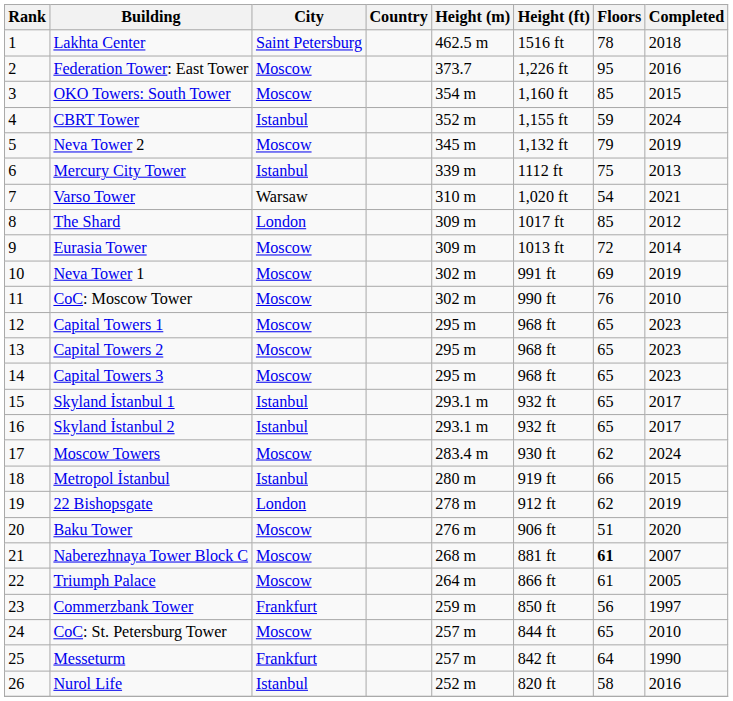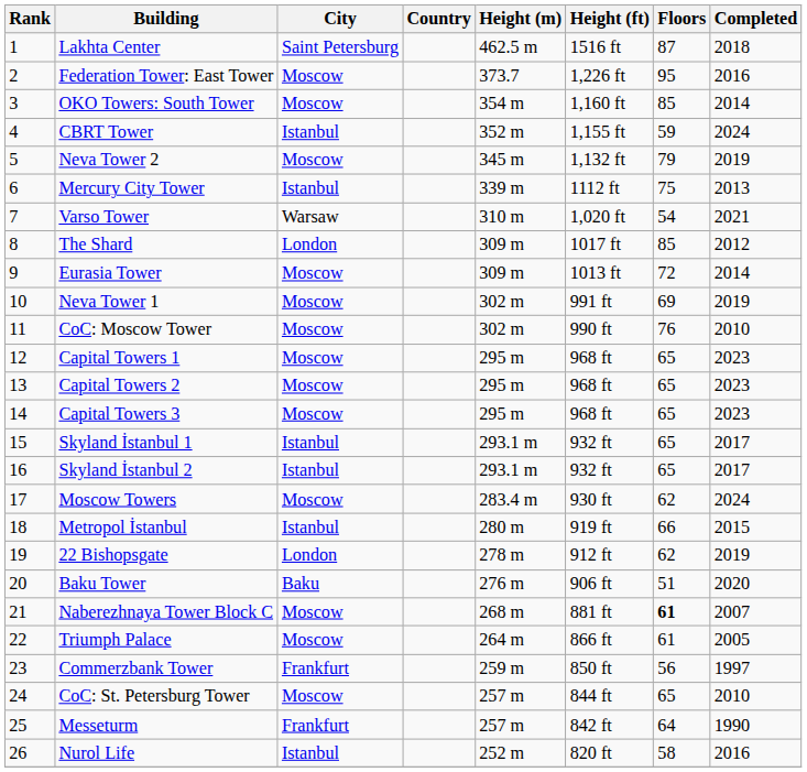 <table class="wikitable sortable">
 <tr style="background: #ececec;">
 <th>Rank</th>
 <th>Building</th>
 <th>City</th>
 <th>Country</th>
 <th>Height (m)</th>
 <th>Height (ft)</th>
 <th>Floors</th>
 <th>Completed</th>
 </tr>
 <tr>
 <td>1</td>
 <td><a href='#'>Lakhta Center</a></td>
 <td><a href='#'>Saint Petersburg</a></td>
 <td></td>
 <td>462.5 m</td>
 <td>1516 ft</td>
-<td>78</td>
+<td>87</td>
 <td>2018</td>
 </tr>
 <tr>
 <td>2</td>
 <td><a href='#'>Federation Tower</a>: East Tower</td>
 <td><a href='#'>Moscow</a></td>
 <td></td>
 <td>373.7</td>
 <td>1,226 ft</td>
 <td>95</td>
 <td>2016</td>
 </tr>
 <tr>
 <td>3</td>
 <td><a href='#'>OKO Towers: South Tower</a></td>
 <td><a href='#'>Moscow</a></td>
 <td></td>
 <td>354 m</td>
 <td>1,160 ft</td>
 <td>85</td>
-<td>2015</td>
+<td>2014</td>
 </tr>
 <tr>
 <td>4</td>
 <td><a href='#'>CBRT Tower</a></td>
 <td><a href='#'>Istanbul</a></td>
 <td></td>
 <td>352 m</td>
 <td>1,155 ft</td>
 <td>59</td>
 <td>2024</td>
 </tr>
 <tr>
 <td>5</td>
 <td><a href='#'>Neva Tower</a> 2</td>
 <td><a href='#'>Moscow</a></td>
 <td></td>
 <td>345 m</td>
 <td>1,132 ft</td>
 <td>79</td>
 <td>2019</td>
 </tr>
 <tr>
 <td>6</td>
 <td><a href='#'>Mercury City Tower</a></td>
 <td><a href='#'>Istanbul</a></td>
 <td></td>
 <td>339 m</td>
 <td>1112 ft</td>
 <td>75</td>
 <td>2013</td>
 </tr>
 <tr>
 <td>7</td>
 <td><a href='#'>Varso Tower</a></td>
 <td>Warsaw</td>
 <td></td>
 <td>310 m</td>
 <td>1,020 ft</td>
 <td>54</td>
 <td>2021</td>
 </tr>
 <tr>
 <td>8</td>
 <td><a href='#'>The Shard</a></td>
 <td><a href='#'>London</a></td>
 <td></td>
 <td>309 m</td>
 <td>1017 ft</td>
 <td>85</td>
 <td>2012</td>
 </tr>
 <tr>
 <td>9</td>
 <td><a href='#'>Eurasia Tower</a></td>
 <td><a href='#'>Moscow</a></td>
 <td></td>
 <td>309 m</td>
 <td>1013 ft</td>
 <td>72</td>
 <td>2014</td>
 </tr>
 <tr>
 <td>10</td>
 <td><a href='#'>Neva Tower</a> 1</td>
 <td><a href='#'>Moscow</a></td>
 <td></td>
 <td>302 m</td>
 <td>991 ft</td>
 <td>69</td>
 <td>2019</td>
 </tr>
 <tr>
 <td>11</td>
 <td><a href='#'>CoC</a>: Moscow Tower</td>
 <td><a href='#'>Moscow</a></td>
 <td></td>
 <td>302 m</td>
 <td>990 ft</td>
 <td>76</td>
 <td>2010</td>
 </tr>
 <tr>
 <td>12</td>
 <td><a href='#'>Capital Towers 1</a></td>
 <td><a href='#'>Moscow</a></td>
 <td></td>
 <td>295 m</td>
 <td>968 ft</td>
 <td>65</td>
 <td>2023</td>
 </tr>
 <tr>
 <td>13</td>
 <td><a href='#'>Capital Towers 2</a></td>
 <td><a href='#'>Moscow</a></td>
 <td></td>
 <td>295 m</td>
 <td>968 ft</td>
 <td>65</td>
 <td>2023</td>
 </tr>
 <tr>
 <td>14</td>
 <td><a href='#'>Capital Towers 3</a></td>
 <td><a href='#'>Moscow</a></td>
 <td></td>
 <td>295 m</td>
 <td>968 ft</td>
 <td>65</td>
 <td>2023</td>
 </tr>
 <tr>
 <td>15</td>
 <td><a href='#'>Skyland İstanbul 1</a></td>
 <td><a href='#'>Istanbul</a></td>
 <td></td>
 <td>293.1 m</td>
 <td>932 ft</td>
 <td>65</td>
 <td>2017</td>
 </tr>
 <tr>
 <td>16</td>
 <td><a href='#'>Skyland İstanbul 2</a></td>
 <td><a href='#'>Istanbul</a></td>
 <td></td>
 <td>293.1 m</td>
 <td>932 ft</td>
 <td>65</td>
 <td>2017</td>
 </tr>
 <tr>
 <td>17</td>
 <td><a href='#'>Moscow Towers</a></td>
 <td><a href='#'>Moscow</a></td>
 <td></td>
 <td>283.4 m</td>
 <td>930 ft</td>
 <td>62</td>
 <td>2024</td>
 </tr>
 <tr>
 <td>18</td>
 <td><a href='#'>Metropol İstanbul</a></td>
 <td><a href='#'>Istanbul</a></td>
 <td></td>
 <td>280 m</td>
 <td>919 ft</td>
 <td>66</td>
 <td>2015</td>
 </tr>
 <tr>
 <td>19</td>
 <td><a href='#'>22 Bishopsgate</a></td>
 <td><a href='#'>London</a></td>
 <td></td>
 <td>278 m</td>
 <td>912 ft</td>
 <td>62</td>
 <td>2019</td>
 </tr>
 <tr>
 <td>20</td>
 <td><a href='#'>Baku Tower</a></td>
-<td><a href='#'>Moscow</a></td>
+<td><a href='#'>Baku</a></td>
 <td></td>
 <td>276 m</td>
 <td>906 ft</td>
 <td>51</td>
 <td>2020</td>
 </tr>
 <tr>
 <td>21</td>
 <td><a href='#'>Naberezhnaya Tower Block C</a></td>
 <td><a href='#'>Moscow</a></td>
 <td></td>
 <td>268 m</td>
 <td>881 ft</td>
 <td><strong>61</strong></td>
 <td>2007</td>
 </tr>
 <tr>
 <td>22</td>
 <td><a href='#'>Triumph Palace</a></td>
 <td><a href='#'>Moscow</a></td>
 <td></td>
 <td>264 m</td>
 <td>866 ft</td>
 <td>61</td>
 <td>2005</td>
 </tr>
 <tr>
 <td>23</td>
 <td><a href='#'>Commerzbank Tower</a></td>
 <td><a href='#'>Frankfurt</a></td>
 <td></td>
 <td>259 m</td>
 <td>850 ft</td>
 <td>56</td>
 <td>1997</td>
 </tr>
 <tr>
 <td>24</td>
 <td><a href='#'>CoC</a>: St. Petersburg Tower</td>
 <td><a href='#'>Moscow</a></td>
 <td></td>
 <td>257 m</td>
 <td>844 ft</td>
 <td>65</td>
 <td>2010</td>
 </tr>
 <tr>
 <td>25</td>
 <td><a href='#'>Messeturm</a></td>
 <td><a href='#'>Frankfurt</a></td>
 <td></td>
 <td>257 m</td>
 <td>842 ft</td>
 <td>64</td>
 <td>1990</td>
 </tr>
 <tr>
 <td>26</td>
 <td><a href='#'>Nurol Life</a></td>
 <td><a href='#'>Istanbul</a></td>
 <td></td>
 <td>252 m</td>
 <td>820 ft</td>
 <td>58</td>
 <td>2016</td>
 </tr>
 <tr>
 </tr>
 </table>
